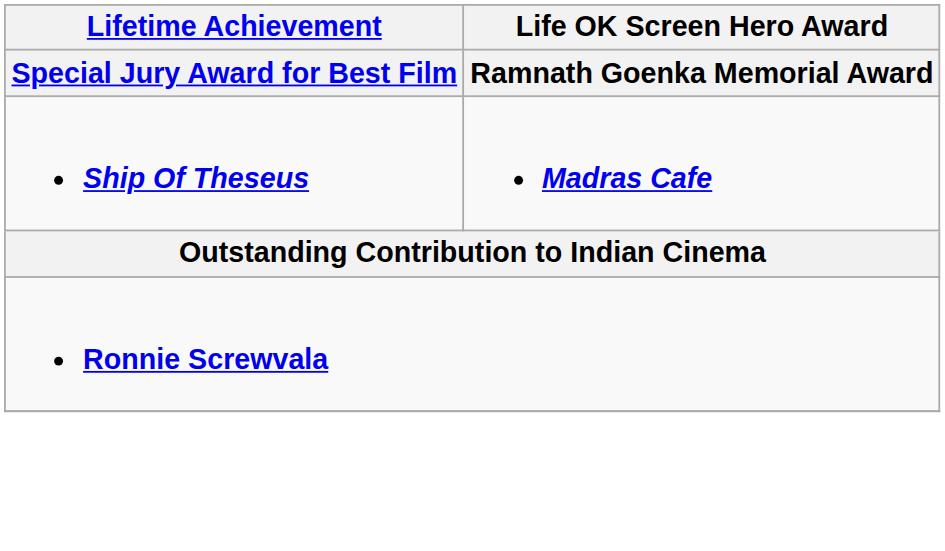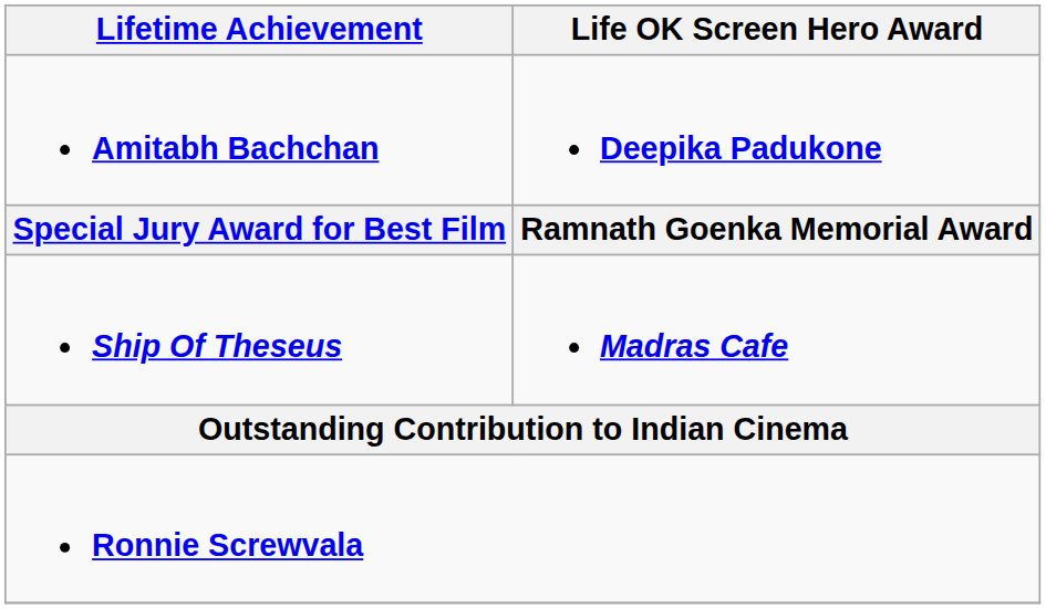 <table class="wikitable">
 <tr>
 <th><a href='#'>Lifetime Achievement</a></th>
 <th>Life OK Screen Hero Award</th>
+</tr>
+<tr>
+<td><br><ul><li><strong><a href='#'>Amitabh Bachchan</a></strong></li></ul></td>
+<td><br><ul><li><strong><a href='#'>Deepika Padukone</a></strong></li></ul></td>
 </tr>
 <tr>
 <th><a href='#'>Special Jury Award for Best Film</a></th>
 <th>Ramnath Goenka Memorial Award</th>
 </tr>
 <tr>
 <td><br><ul><li><strong><em><a href='#'>Ship Of Theseus</a></em></strong></li></ul></td>
 <td><br><ul><li><strong><em><a href='#'>Madras Cafe</a></em></strong></li></ul></td>
 </tr>
 <tr>
 <th colspan="2">Outstanding Contribution to Indian Cinema</th>
 </tr>
 <tr>
 <td colspan="2"><br><ul><li><strong><a href='#'>Ronnie Screwvala</a></strong></li></ul></td>
 </tr>
 <tr>
 </tr>
 </table>
